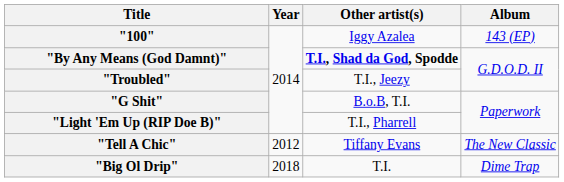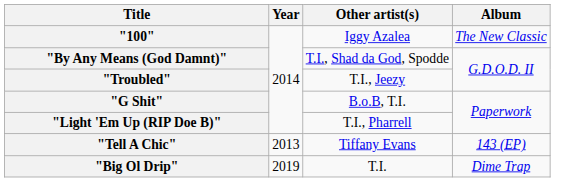 <table class="wikitable plainrowheaders" style="text-align:center;">
 <tr>
 <th scope="col" style="width:19em;">Title</th>
 <th scope="col">Year</th>
 <th scope="col">Other artist(s)</th>
 <th scope="col">Album</th>
 </tr>
 <tr>
 <th scope="row">"100"</th>
 <td rowspan="5">2014</td>
 <td><a href='#'>Iggy Azalea</a></td>
-<td><em><a href='#'>143 (EP)</a></em></td>
+<td><em><a href='#'>The New Classic</a></em></td>
 </tr>
 <tr>
 <th scope="row">"By Any Means (God Damnt)"</th>
-<td><strong><a href='#'>T.I.</a>, <a href='#'>Shad da God</a>, Spodde</strong></td>
+<td><a href='#'>T.I.</a>, <a href='#'>Shad da God</a>, Spodde</td>
 <td rowspan="2"><em><a href='#'>G.D.O.D. II</a></em></td>
 </tr>
 <tr>
 <th scope="row">"Troubled"</th>
 <td>T.I., <a href='#'>Jeezy</a></td>
 </tr>
 <tr>
 <th scope="row">"G Shit"</th>
 <td><a href='#'>B.o.B</a>, T.I.</td>
 <td rowspan="2"><em><a href='#'>Paperwork</a></em></td>
 </tr>
 <tr>
 <th scope="row">"Light 'Em Up (RIP Doe B)"</th>
 <td>T.I., <a href='#'>Pharrell</a></td>
 </tr>
 <tr>
 <th scope="row">"Tell A Chic"</th>
-<td>2012</td>
+<td>2013</td>
 <td><a href='#'>Tiffany Evans</a></td>
-<td><em><a href='#'>The New Classic</a></em></td>
+<td><em><a href='#'>143 (EP)</a></em></td>
 </tr>
 <tr>
 <th scope="row">"Big Ol Drip"</th>
-<td>2018</td>
+<td>2019</td>
 <td>T.I.</td>
 <td rowspan="2"><em><a href='#'>Dime Trap</a></em></td>
 </tr>
 </table>
